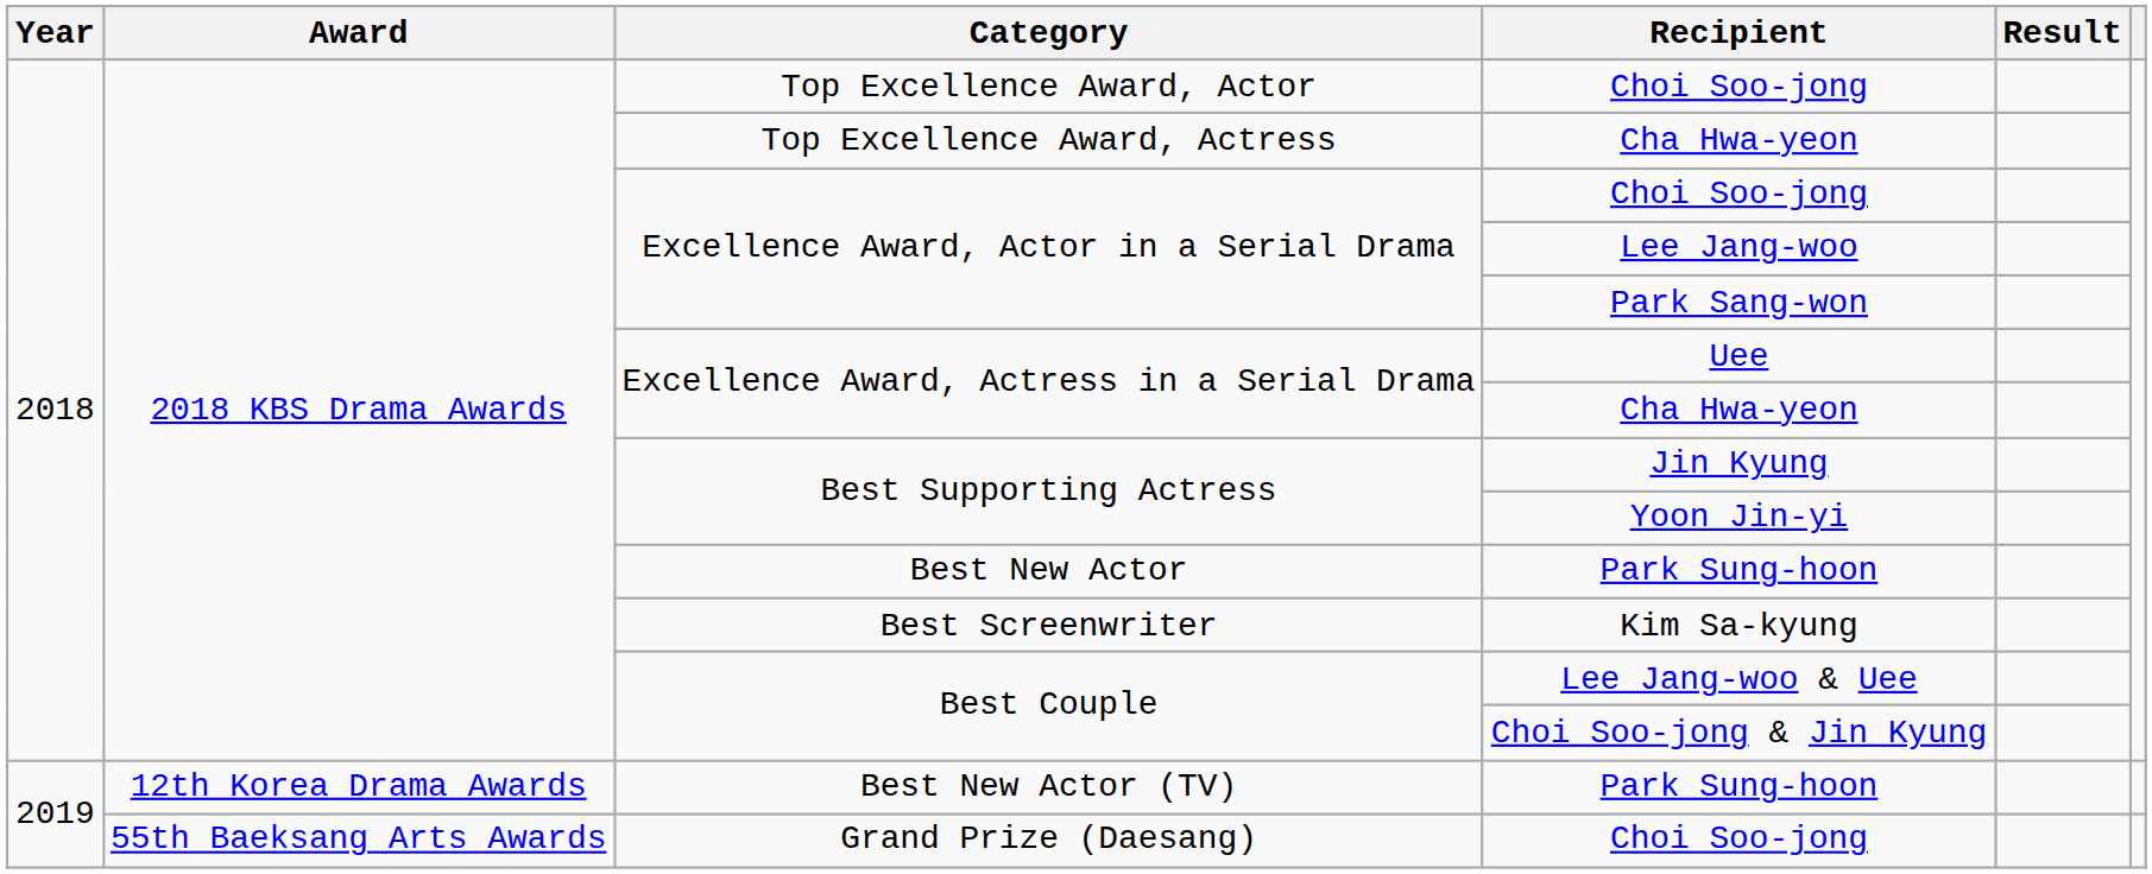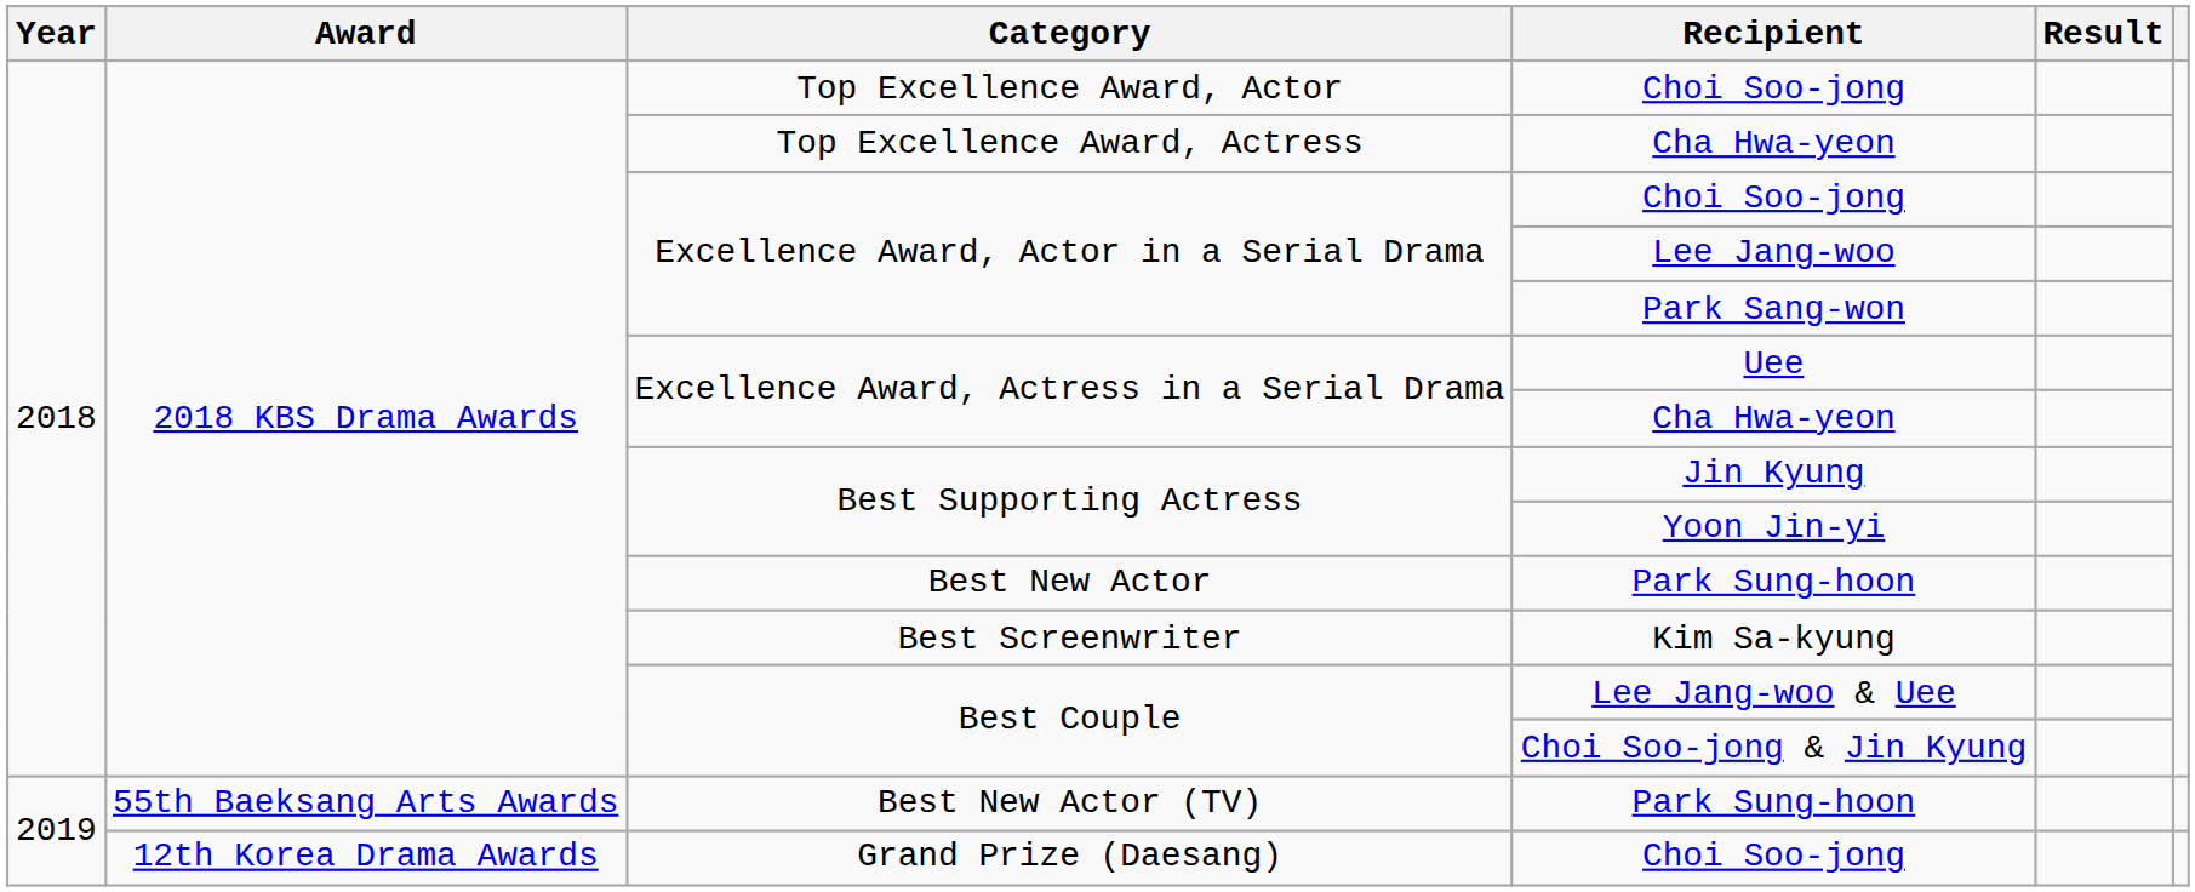 <table class="wikitable" style="text-align:center; margin-left: auto; margin-right: auto; border: none;">
 <tr>
 <th>Year</th>
 <th>Award</th>
 <th>Category</th>
 <th>Recipient</th>
 <th>Result</th>
 <th></th>
 </tr>
 <tr>
 <td rowspan="13">2018</td>
 <td rowspan="13"><a href='#'>2018 KBS Drama Awards</a></td>
 <td>Top Excellence Award, Actor</td>
 <td><a href='#'>Choi Soo-jong</a></td>
 <td></td>
 <td rowspan=13></td>
 </tr>
 <tr>
 <td>Top Excellence Award, Actress</td>
 <td><a href='#'>Cha Hwa-yeon</a></td>
 <td></td>
 </tr>
 <tr>
 <td rowspan="3">Excellence Award, Actor in a Serial Drama</td>
 <td><a href='#'>Choi Soo-jong</a></td>
 <td></td>
 </tr>
 <tr>
 <td><a href='#'>Lee Jang-woo</a></td>
 <td></td>
 </tr>
 <tr>
 <td><a href='#'>Park Sang-won</a></td>
 <td></td>
 </tr>
 <tr>
 <td rowspan="2">Excellence Award, Actress in a Serial Drama</td>
 <td><a href='#'>Uee</a></td>
 <td></td>
 </tr>
 <tr>
 <td><a href='#'>Cha Hwa-yeon</a></td>
 <td></td>
 </tr>
 <tr>
 <td rowspan="2">Best Supporting Actress</td>
 <td><a href='#'>Jin Kyung</a></td>
 <td></td>
 </tr>
 <tr>
 <td><a href='#'>Yoon Jin-yi</a></td>
 <td></td>
 </tr>
 <tr>
 <td>Best New Actor</td>
 <td><a href='#'>Park Sung-hoon</a></td>
 <td></td>
 </tr>
 <tr>
 <td>Best Screenwriter</td>
 <td>Kim Sa-kyung</td>
 <td></td>
 </tr>
 <tr>
 <td rowspan="2">Best Couple</td>
 <td><a href='#'>Lee Jang-woo</a> & <a href='#'>Uee</a></td>
 <td></td>
 </tr>
 <tr>
 <td><a href='#'>Choi Soo-jong</a> & <a href='#'>Jin Kyung</a></td>
 <td></td>
 </tr>
 <tr>
 <td rowspan=2>2019</td>
-<td><a href='#'>12th Korea Drama Awards</a></td>
+<td><a href='#'>55th Baeksang Arts Awards</a></td>
 <td>Best New Actor (TV)</td>
 <td><a href='#'>Park Sung-hoon</a></td>
 <td></td>
 <td></td>
 </tr>
 <tr>
-<td><a href='#'>55th Baeksang Arts Awards</a></td>
+<td><a href='#'>12th Korea Drama Awards</a></td>
 <td>Grand Prize (Daesang)</td>
 <td><a href='#'>Choi Soo-jong</a></td>
 <td></td>
 <td></td>
 </tr>
 </table>
